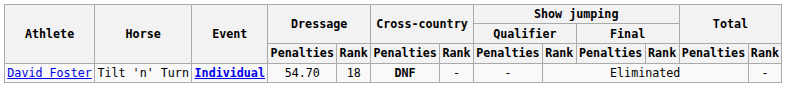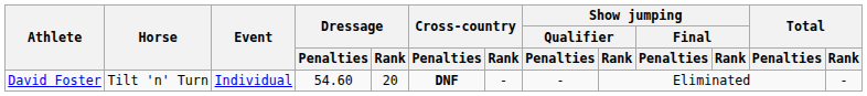 <table class=wikitable style="font-size:90%">
 <tr>
 <th rowspan="3">Athlete</th>
 <th rowspan="3">Horse</th>
 <th rowspan="3">Event</th>
 <th colspan="2" rowspan="2">Dressage</th>
 <th colspan="2" rowspan="2">Cross-country</th>
 <th colspan="4">Show jumping</th>
 <th colspan="2" rowspan="2">Total</th>
 </tr>
 <tr>
 <th colspan="2">Qualifier</th>
 <th colspan="2">Final</th>
 </tr>
 <tr>
 <th>Penalties</th>
 <th>Rank</th>
 <th>Penalties</th>
 <th>Rank</th>
 <th>Penalties</th>
 <th>Rank</th>
 <th>Penalties</th>
 <th>Rank</th>
 <th>Penalties</th>
 <th>Rank</th>
 </tr>
 <tr>
 <td><a href='#'>David Foster</a></td>
 <td>Tilt 'n' Turn</td>
-<td><strong><a href='#'>Individual</a></strong></td>
-<td align="center">54.70</td>
-<td align="center">18</td>
+<td><a href='#'>Individual</a></td>
+<td align="center">54.60</td>
+<td align="center">20</td>
 <td align="center"><strong>DNF</strong></td>
 <td align="center">-</td>
 <td align="center">-</td>
 <td align=center colspan=4>Eliminated</td>
 <td align="center">-</td>
 </tr>
 </table>
